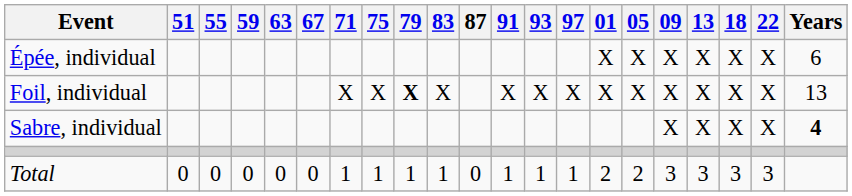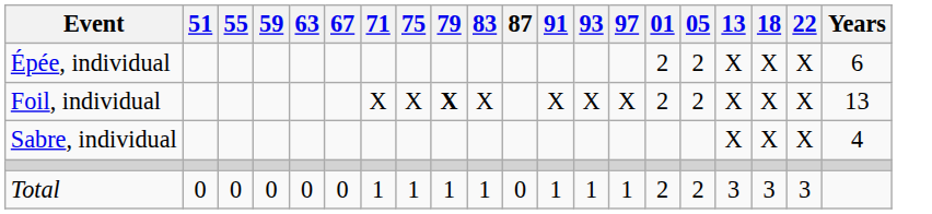 <table class="wikitable" style="text-align:center">
 <tr>
 <th>Event</th>
 <th><a href='#'>51</a></th>
 <th><a href='#'>55</a></th>
 <th><a href='#'>59</a></th>
 <th><a href='#'>63</a></th>
 <th><a href='#'>67</a></th>
 <th><a href='#'>71</a></th>
 <th><a href='#'>75</a></th>
 <th><a href='#'>79</a></th>
 <th><a href='#'>83</a></th>
 <th><span>87</span></th>
 <th><a href='#'>91</a></th>
 <th><a href='#'>93</a></th>
 <th><a href='#'>97</a></th>
 <th><a href='#'>01</a></th>
 <th><a href='#'>05</a></th>
-<th><a href='#'>09</a></th>
 <th><a href='#'>13</a></th>
 <th><a href='#'>18</a></th>
 <th><a href='#'>22</a></th>
 <th>Years</th>
 </tr>
 <tr>
 <td align=left><a href='#'>Épée</a>, individual</td>
 <td></td>
 <td></td>
 <td></td>
 <td></td>
 <td></td>
 <td></td>
 <td></td>
 <td></td>
 <td></td>
 <td></td>
 <td></td>
 <td></td>
 <td></td>
-<td>X</td>
-<td>X</td>
-<td>X</td>
+<td>2</td>
+<td>2</td>
 <td>X</td>
 <td>X</td>
 <td>X</td>
 <td>6</td>
 </tr>
 <tr>
 <td align=left><a href='#'>Foil</a>, individual</td>
 <td></td>
 <td></td>
 <td></td>
 <td></td>
 <td></td>
 <td>X</td>
 <td>X</td>
 <td><strong>X</strong></td>
 <td>X</td>
 <td></td>
 <td>X</td>
 <td>X</td>
 <td>X</td>
-<td>X</td>
-<td>X</td>
-<td>X</td>
+<td>2</td>
+<td>2</td>
 <td>X</td>
 <td>X</td>
 <td>X</td>
 <td>13</td>
 </tr>
 <tr>
 <td align=left><a href='#'>Sabre</a>, individual</td>
 <td></td>
 <td></td>
 <td></td>
 <td></td>
 <td></td>
 <td></td>
 <td></td>
 <td></td>
 <td></td>
 <td></td>
 <td></td>
 <td></td>
 <td></td>
 <td></td>
 <td></td>
 <td>X</td>
 <td>X</td>
 <td>X</td>
-<td>X</td>
-<td><strong>4</strong></td>
+<td>4</td>
 </tr>
 <tr bgcolor=lightgray>
-<td></td>
 <td></td>
 <td></td>
 <td></td>
 <td></td>
 <td></td>
 <td></td>
 <td></td>
 <td></td>
 <td></td>
 <td></td>
 <td></td>
 <td></td>
 <td></td>
 <td></td>
 <td></td>
 <td></td>
 <td></td>
 <td></td>
 <td></td>
 <td></td>
 </tr>
 <tr>
 <td align=left><em>Total</em></td>
 <td>0</td>
 <td>0</td>
 <td>0</td>
 <td>0</td>
 <td>0</td>
 <td>1</td>
 <td>1</td>
 <td>1</td>
 <td>1</td>
 <td>0</td>
 <td>1</td>
 <td>1</td>
 <td>1</td>
 <td>2</td>
 <td>2</td>
 <td>3</td>
 <td>3</td>
 <td>3</td>
-<td>3</td>
 <td></td>
 </tr>
 </table>
